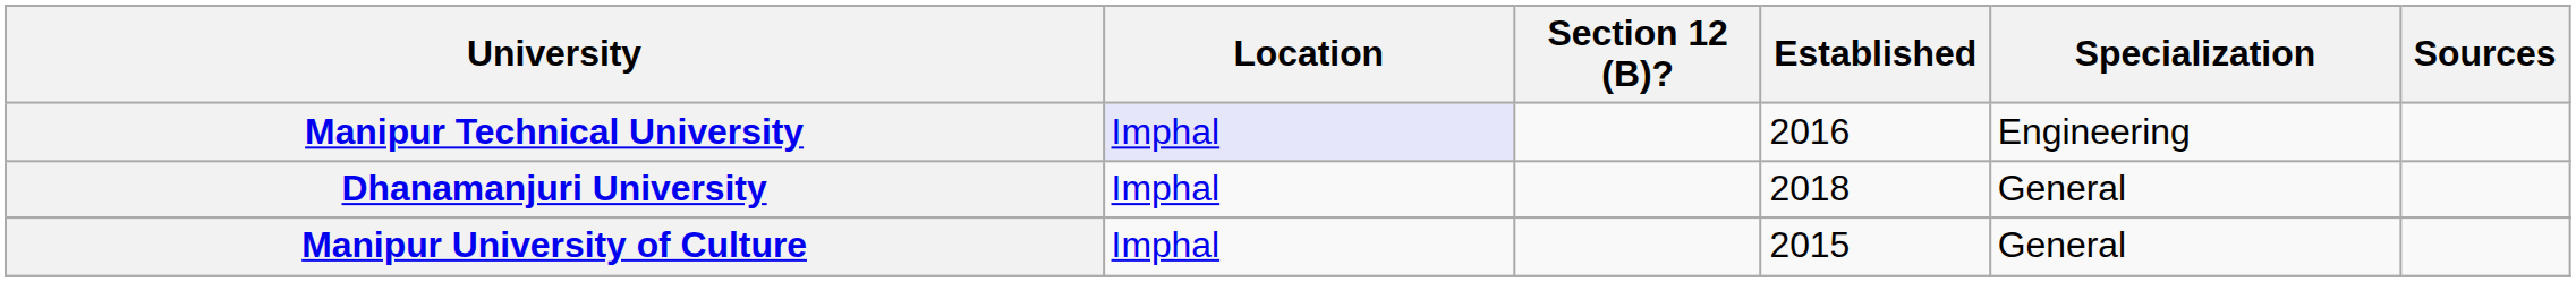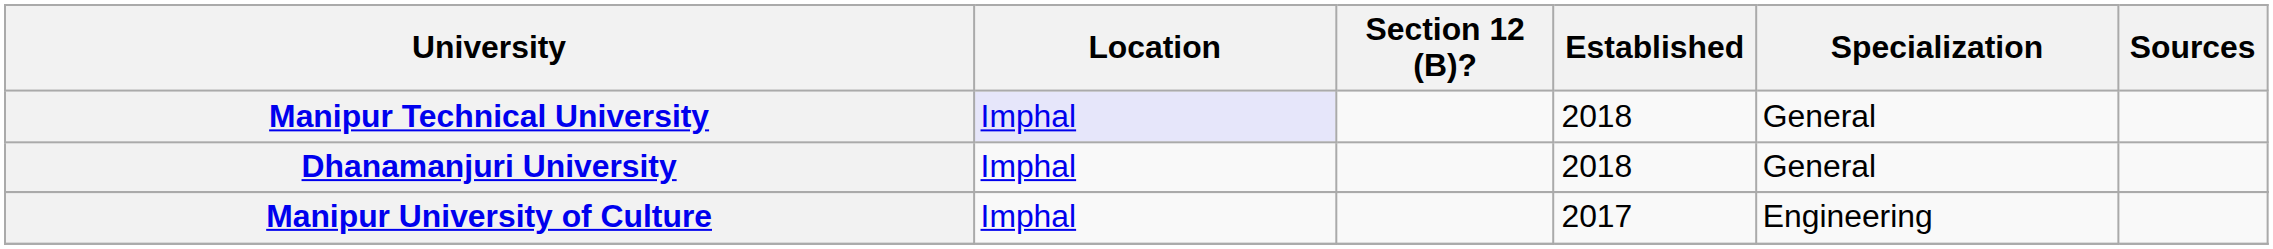 <table class="wikitable sortable collapsible plainrowheaders" border="1" style="text-align:left; width:90%">
 <tr>
 <th scope="col" style="width: 40%;">University</th>
 <th scope="col" style="width: 15%;">Location</th>
 <th scope="col" style="width: 9%;">Section 12 (B)?</th>
 <th scope="col" style="width: 5%;">Established</th>
 <th scope="col" style="width: 15%;">Specialization</th>
 <th scope="col" style="width: 5%;" class="unsortable">Sources</th>
 </tr>
 <tr>
 <th scope="row"><a href='#'>Manipur Technical University</a></th>
 <td style="background: lavender;"><a href='#'>Imphal</a></td>
 <td></td>
-<td>2016</td>
-<td>Engineering</td>
+<td>2018</td>
+<td>General</td>
 <td></td>
 </tr>
 <tr>
 <th scope="row"><a href='#'>Dhanamanjuri University</a></th>
 <td><a href='#'>Imphal</a></td>
 <td></td>
 <td>2018</td>
 <td>General</td>
 <td></td>
 </tr>
 <tr>
 </tr>
 <tr>
 <th scope="row"><a href='#'>Manipur University of Culture</a></th>
 <td><a href='#'>Imphal</a></td>
 <td></td>
-<td>2015</td>
-<td>General</td>
+<td>2017</td>
+<td>Engineering</td>
 <td></td>
 </tr>
 <tr>
 </tr>
 </table>
